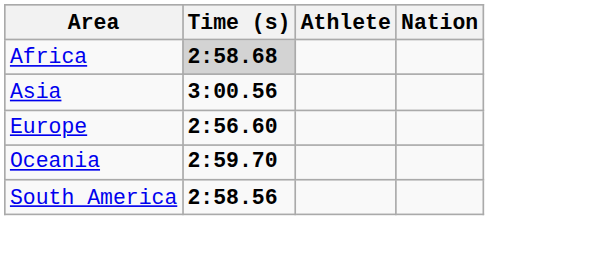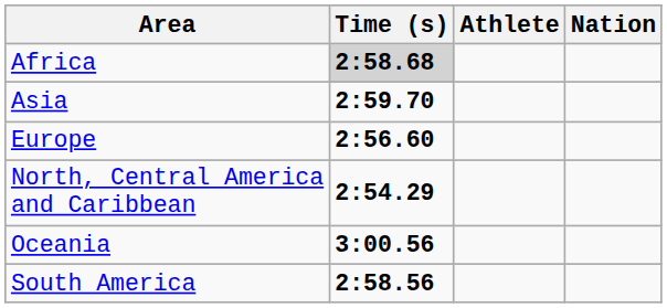 <table class="wikitable">
 <tr>
 <th>Area</th>
 <th>Time (s)</th>
 <th>Athlete</th>
 <th>Nation</th>
 </tr>
 <tr>
 <td><a href='#'>Africa</a> </td>
 <td style="background: lightgrey;"><strong>2:58.68</strong></td>
 <td></td>
 <td></td>
 </tr>
 <tr>
 <td><a href='#'>Asia</a> </td>
-<td><strong>3:00.56</strong></td>
+<td><strong>2:59.70</strong></td>
 <td></td>
 <td></td>
 </tr>
 <tr>
 <td><a href='#'>Europe</a> </td>
 <td><strong>2:56.60</strong></td>
 <td></td>
 <td></td>
 </tr>
 <tr>
+<td><a href='#'>North, Central America<br> and Caribbean</a> </td>
+<td><strong>2:54.29</strong> </td>
+<td></td>
+<td></td>
+</tr>
+<tr>
 <td><a href='#'>Oceania</a> </td>
-<td><strong>2:59.70</strong></td>
+<td><strong>3:00.56</strong></td>
 <td></td>
 <td></td>
 </tr>
 <tr>
 <td><a href='#'>South America</a> </td>
 <td><strong>2:58.56</strong></td>
 <td></td>
 <td></td>
 </tr>
 </table>
